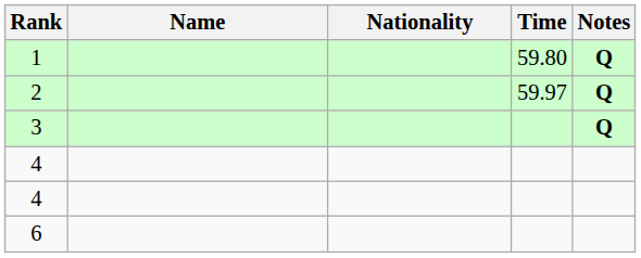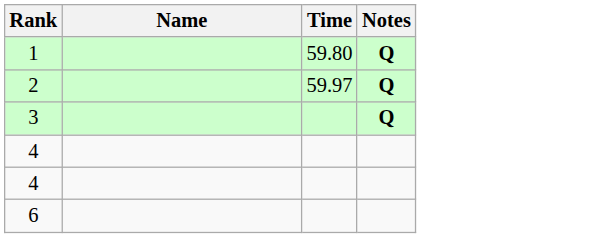 <table class="wikitable sortable" style="text-align:center">
 <tr>
 <th>Rank</th>
 <th style="width:180px">Name</th>
-<th style="width:125px">Nationality</th>
 <th>Time</th>
 <th>Notes</th>
 </tr>
 <tr style="background:#cfc;">
 <td>1</td>
-<td style="text-align:left;"></td>
 <td style="text-align:left;"></td>
 <td>59.80</td>
 <td><strong>Q</strong></td>
 </tr>
 <tr style="background:#cfc;">
 <td>2</td>
 <td style="text-align:left;"></td>
-<td style="text-align:left;"></td>
 <td>59.97</td>
 <td><strong>Q</strong></td>
 </tr>
 <tr style="background:#cfc;">
 <td>3</td>
-<td style="text-align:left;"></td>
 <td style="text-align:left;"></td>
 <td></td>
 <td><strong>Q</strong></td>
 </tr>
 <tr>
 <td>4</td>
 <td style="text-align:left;"></td>
-<td style="text-align:left;"></td>
 <td></td>
 <td></td>
 </tr>
 <tr>
 <td>4</td>
-<td style="text-align:left;"></td>
 <td style="text-align:left;"></td>
 <td></td>
 <td></td>
 </tr>
 <tr>
 <td>6</td>
 <td style="text-align:left;"></td>
-<td style="text-align:left;"></td>
 <td></td>
 <td></td>
 </tr>
 </table>
